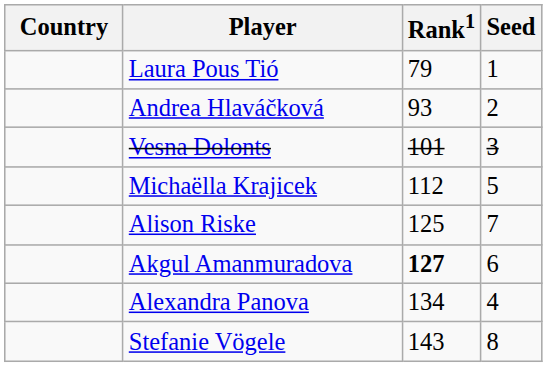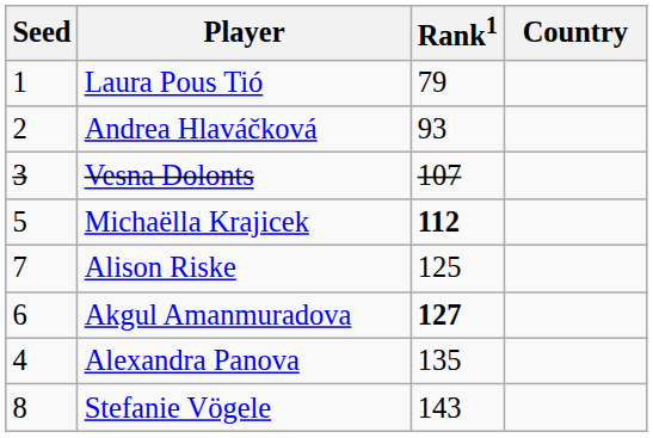 <table class="sortable wikitable">
 <tr>
-<th width="70">Country</th>
+<th>Seed</th>
 <th width="175">Player</th>
 <th>Rank<sup>1</sup></th>
-<th>Seed</th>
+<th width="70">Country</th>
 </tr>
 <tr>
-<td></td>
+<td>1</td>
 <td><a href='#'>Laura Pous Tió</a></td>
 <td>79</td>
-<td>1</td>
+<td></td>
 </tr>
 <tr>
-<td></td>
+<td>2</td>
 <td><a href='#'>Andrea Hlaváčková</a></td>
 <td>93</td>
-<td>2</td>
+<td></td>
 </tr>
 <tr>
+<td><s>3</s></td>
+<td><s><a href='#'>Vesna Dolonts</a></s></td>
+<td><s>107</s></td>
 <td><s></s></td>
-<td><s><a href='#'>Vesna Dolonts</a></s></td>
-<td><s>101</s></td>
-<td><s>3</s></td>
 </tr>
 <tr>
+<td>5</td>
+<td><a href='#'>Michaëlla Krajicek</a></td>
+<td><strong>112</strong></td>
 <td></td>
-<td><a href='#'>Michaëlla Krajicek</a></td>
-<td>112</td>
-<td>5</td>
 </tr>
 <tr>
-<td></td>
+<td>7</td>
 <td><a href='#'>Alison Riske</a></td>
 <td>125</td>
-<td>7</td>
+<td></td>
 </tr>
 <tr>
-<td></td>
+<td>6</td>
 <td><a href='#'>Akgul Amanmuradova</a></td>
 <td><strong>127</strong></td>
-<td>6</td>
+<td></td>
 </tr>
 <tr>
+<td>4</td>
+<td><a href='#'>Alexandra Panova</a></td>
+<td>135</td>
 <td></td>
-<td><a href='#'>Alexandra Panova</a></td>
-<td>134</td>
-<td>4</td>
 </tr>
 <tr>
-<td></td>
+<td>8</td>
 <td><a href='#'>Stefanie Vögele</a></td>
 <td>143</td>
-<td>8</td>
+<td></td>
 </tr>
 </table>
